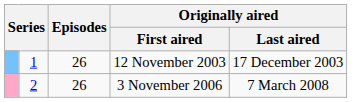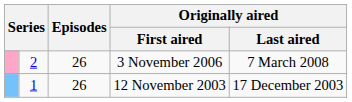 <table class="wikitable">
 <tr>
 <th colspan="2" rowspan="2">Series</th>
 <th rowspan="2">Episodes</th>
 <th colspan="2">Originally aired</th>
 </tr>
 <tr>
 <th>First aired</th>
 <th>Last aired</th>
 </tr>
 <tr>
+<td style="background:#FFA6C9; color:#FFA6C9; text-align:center;"></td>
+<td style="text-align:center;"><a href='#'>2</a></td>
+<td style="text-align:center;">26</td>
+<td style="text-align:center;">3 November 2006</td>
+<td style="text-align:center;">7 March 2008</td>
+</tr>
+<tr>
 <td style="background:#73C2FB; color:#73C2FB text-align:center;"></td>
 <td style="text-align:center;"><a href='#'>1</a></td>
 <td style="text-align:center;">26</td>
 <td style="text-align:center;">12 November 2003</td>
 <td style="text-align:center;">17 December 2003</td>
 </tr>
-<tr>
-<td style="background:#FFA6C9; color:#FFA6C9; text-align:center;"></td>
-<td style="text-align:center;"><a href='#'>2</a></td>
-<td style="text-align:center;">26</td>
-<td style="text-align:center;">3 November 2006</td>
-<td style="text-align:center;">7 March 2008</td>
-</tr>
 </table>
